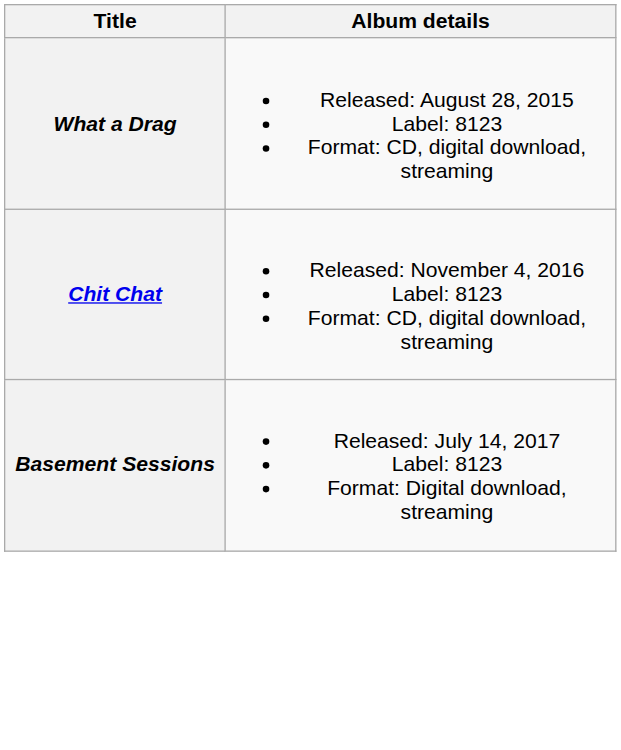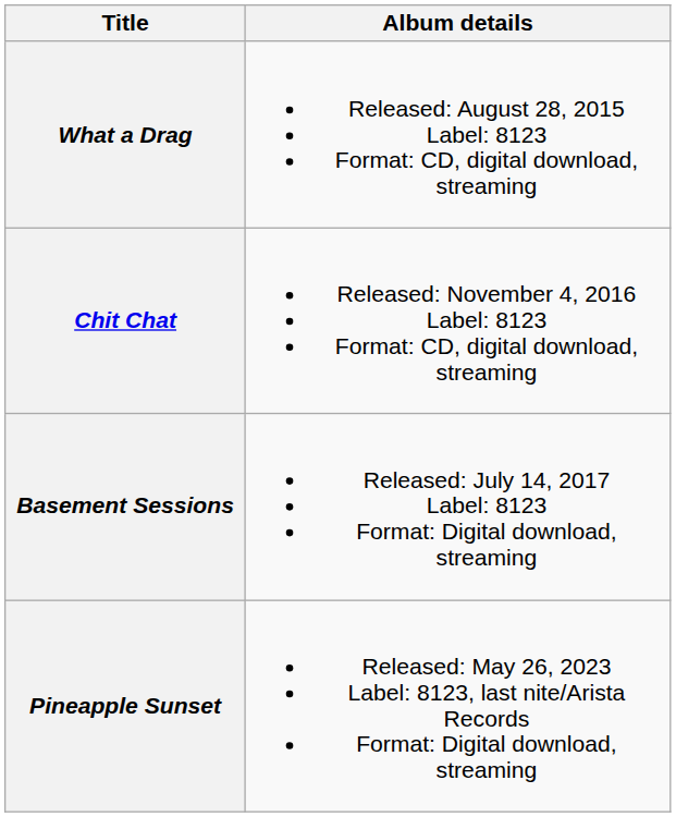 <table class="wikitable plainrowheaders" style="text-align:center;">
 <tr>
 <th scope="col" style="width:10em;">Title</th>
 <th scope="col" style="width:18em;">Album details</th>
 </tr>
 <tr>
 <th scope="row"><em>What a Drag</em></th>
 <td><br><ul><li>Released: August 28, 2015</li><li>Label: 8123</li><li>Format: CD, digital download, streaming</li></ul></td>
 </tr>
 <tr>
 <th scope="row"><em><a href='#'>Chit Chat</a></em></th>
 <td><br><ul><li>Released: November 4, 2016</li><li>Label: 8123</li><li>Format: CD, digital download, streaming</li></ul></td>
 </tr>
 <tr>
 <th scope="row"><em>Basement Sessions</em></th>
 <td><br><ul><li>Released: July 14, 2017</li><li>Label: 8123</li><li>Format: Digital download, streaming</li></ul></td>
 </tr>
+<tr>
+<th scope="row"><em>Pineapple Sunset</em></th>
+<td><br><ul><li>Released: May 26, 2023</li><li>Label: 8123, last nite/Arista Records</li><li>Format: Digital download, streaming</li></ul></td>
+</tr>
 </table>
